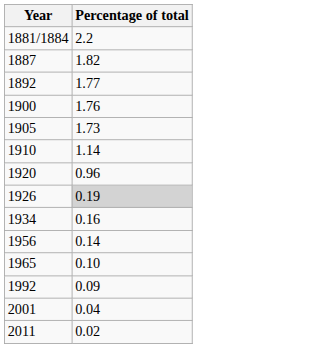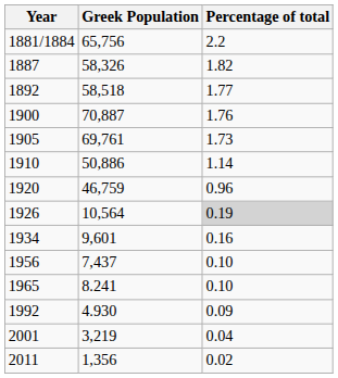 <table class=wikitable>
 <tr>
 <th>Year</th>
+<th>Greek Population</th>
 <th>Percentage of total</th>
 </tr>
 <tr>
 <td>1881/1884</td>
+<td>65,756</td>
 <td>2.2</td>
 </tr>
 <tr>
 <td>1887</td>
+<td>58,326</td>
 <td>1.82</td>
 </tr>
 <tr>
 <td>1892</td>
+<td>58,518</td>
 <td>1.77</td>
 </tr>
 <tr>
 <td>1900</td>
+<td>70,887</td>
 <td>1.76</td>
 </tr>
 <tr>
 <td>1905</td>
+<td>69,761</td>
 <td>1.73</td>
 </tr>
 <tr>
 <td>1910</td>
+<td>50,886</td>
 <td>1.14</td>
 </tr>
 <tr>
 <td>1920</td>
+<td>46,759</td>
 <td>0.96</td>
 </tr>
 <tr>
 <td>1926</td>
+<td>10,564</td>
 <td style="background: lightgrey;">0.19</td>
 </tr>
 <tr>
 <td>1934</td>
+<td>9,601</td>
 <td>0.16</td>
 </tr>
 <tr>
 <td>1956</td>
-<td>0.14</td>
+<td>7,437</td>
+<td>0.10</td>
 </tr>
 <tr>
 <td>1965</td>
+<td>8.241</td>
 <td>0.10</td>
 </tr>
 <tr>
 <td>1992</td>
+<td>4.930</td>
 <td>0.09</td>
 </tr>
 <tr>
 <td>2001</td>
+<td>3,219</td>
 <td>0.04</td>
 </tr>
 <tr>
 <td>2011</td>
+<td>1,356</td>
 <td>0.02</td>
 </tr>
 </table>
